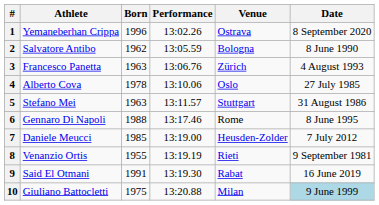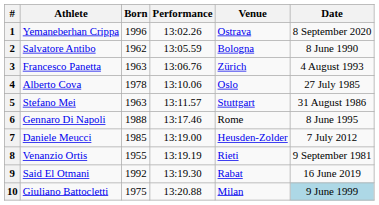 <table class="wikitable" style="font-size:90%; text-align:center;">
 <tr>
 <th>#</th>
 <th>Athlete</th>
 <th>Born</th>
 <th>Performance</th>
 <th>Venue</th>
 <th>Date</th>
 </tr>
 <tr>
 <th>1</th>
 <td align=left><a href='#'>Yemaneberhan Crippa</a></td>
 <td>1996</td>
 <td>13:02.26</td>
 <td align=left> <a href='#'>Ostrava</a></td>
 <td>8 September 2020</td>
 </tr>
 <tr>
 <th>2</th>
 <td align=left><a href='#'>Salvatore Antibo</a></td>
 <td>1962</td>
 <td>13:05.59</td>
 <td align=left> <a href='#'>Bologna</a></td>
 <td>8 June 1990</td>
 </tr>
 <tr>
 <th>3</th>
 <td align=left><a href='#'>Francesco Panetta</a></td>
 <td>1963</td>
 <td>13:06.76</td>
 <td align=left> <a href='#'>Zürich</a></td>
 <td>4 August 1993</td>
 </tr>
 <tr>
 <th>4</th>
 <td align=left><a href='#'>Alberto Cova</a></td>
 <td>1978</td>
 <td>13:10.06</td>
 <td align=left> <a href='#'>Oslo</a></td>
 <td>27 July 1985</td>
 </tr>
 <tr>
 <th>5</th>
 <td align=left><a href='#'>Stefano Mei</a></td>
 <td>1963</td>
 <td>13:11.57</td>
 <td align=left> <a href='#'>Stuttgart</a></td>
 <td>31 August 1986</td>
 </tr>
 <tr>
 <th>6</th>
 <td align=left><a href='#'>Gennaro Di Napoli</a></td>
 <td>1988</td>
 <td>13:17.46</td>
 <td align=left> Rome</td>
 <td>8 June 1995</td>
 </tr>
 <tr>
 <th>7</th>
 <td align=left><a href='#'>Daniele Meucci</a></td>
 <td>1985</td>
 <td>13:19.00</td>
 <td align=left> <a href='#'>Heusden-Zolder</a></td>
 <td>7 July 2012</td>
 </tr>
 <tr>
 <th>8</th>
 <td align=left><a href='#'>Venanzio Ortis</a></td>
 <td>1955</td>
 <td>13:19.19</td>
 <td align=left> <a href='#'>Rieti</a></td>
 <td>9 September 1981</td>
 </tr>
 <tr>
 <th>9</th>
 <td align=left><a href='#'>Said El Otmani</a></td>
-<td>1991</td>
+<td>1992</td>
 <td>13:19.30</td>
 <td align=left> <a href='#'>Rabat</a></td>
 <td>16 June 2019</td>
 </tr>
 <tr>
 <th>10</th>
 <td align=left><a href='#'>Giuliano Battocletti</a></td>
 <td>1975</td>
 <td>13:20.88</td>
 <td align=left> <a href='#'>Milan</a></td>
 <td style="background: lightblue;">9 June 1999</td>
 </tr>
 </table>
